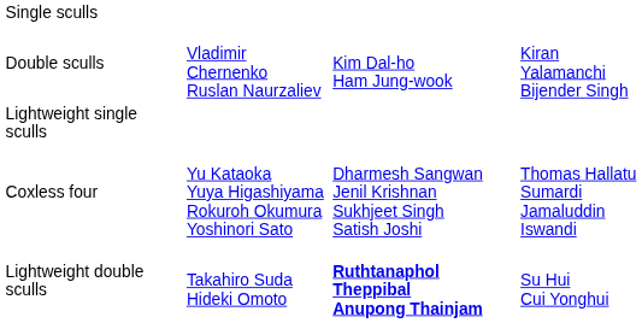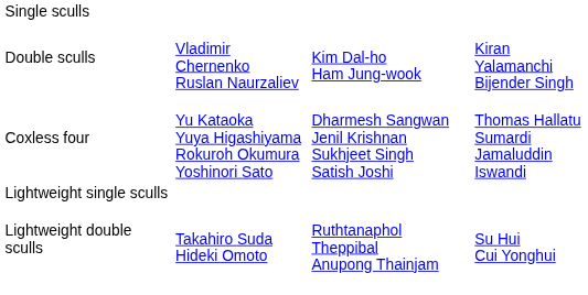 <table>
 <tr>
 <td>Single sculls<br></td>
 <td></td>
 <td></td>
 <td></td>
 </tr>
 <tr>
 <td>Double sculls<br></td>
 <td><br><a href='#'>Vladimir Chernenko</a><br><a href='#'>Ruslan Naurzaliev</a></td>
 <td><br><a href='#'>Kim Dal-ho</a><br><a href='#'>Ham Jung-wook</a></td>
 <td><br><a href='#'>Kiran Yalamanchi</a><br><a href='#'>Bijender Singh</a></td>
 </tr>
 <tr>
+<td>Coxless four<br></td>
+<td><br><a href='#'>Yu Kataoka</a><br><a href='#'>Yuya Higashiyama</a><br><a href='#'>Rokuroh Okumura</a><br><a href='#'>Yoshinori Sato</a></td>
+<td><br><a href='#'>Dharmesh Sangwan</a><br><a href='#'>Jenil Krishnan</a><br><a href='#'>Sukhjeet Singh</a><br><a href='#'>Satish Joshi</a></td>
+<td><br><a href='#'>Thomas Hallatu</a><br><a href='#'>Sumardi</a><br><a href='#'>Jamaluddin</a><br><a href='#'>Iswandi</a></td>
+</tr>
+<tr>
 <td>Lightweight single sculls<br></td>
 <td></td>
 <td></td>
 <td></td>
 </tr>
 <tr>
-<td>Coxless four<br></td>
-<td><br><a href='#'>Yu Kataoka</a><br><a href='#'>Yuya Higashiyama</a><br><a href='#'>Rokuroh Okumura</a><br><a href='#'>Yoshinori Sato</a></td>
-<td><br><a href='#'>Dharmesh Sangwan</a><br><a href='#'>Jenil Krishnan</a><br><a href='#'>Sukhjeet Singh</a><br><a href='#'>Satish Joshi</a></td>
-<td><br><a href='#'>Thomas Hallatu</a><br><a href='#'>Sumardi</a><br><a href='#'>Jamaluddin</a><br><a href='#'>Iswandi</a></td>
-</tr>
-<tr>
 <td>Lightweight double sculls<br></td>
 <td><br><a href='#'>Takahiro Suda</a><br><a href='#'>Hideki Omoto</a></td>
-<td><strong><br><a href='#'>Ruthtanaphol Theppibal</a><br><a href='#'>Anupong Thainjam</a></strong></td>
+<td><br><a href='#'>Ruthtanaphol Theppibal</a><br><a href='#'>Anupong Thainjam</a></td>
 <td><br><a href='#'>Su Hui</a><br><a href='#'>Cui Yonghui</a></td>
 </tr>
 </table>
